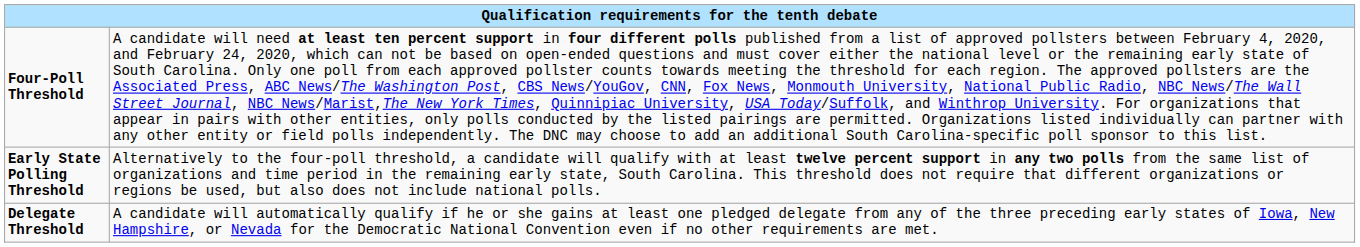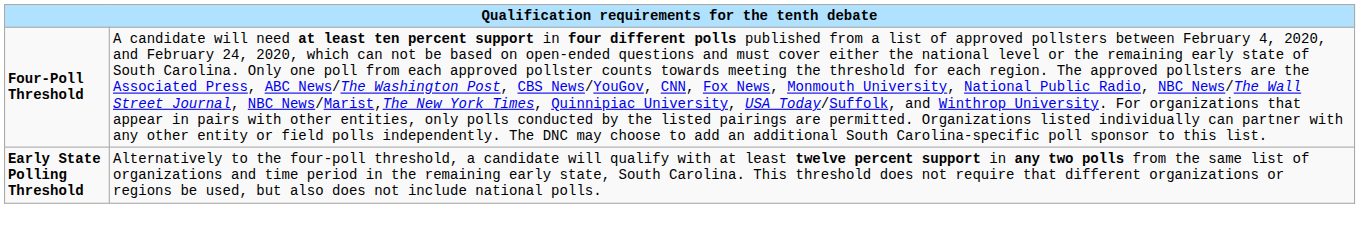 <table class="wikitable collapsible collapsed";">
 <tr>
 <th colspan="2" style="color:black; vertical-align:top; text-align:center; background-color:#B0E2FF;" class="table-no">Qualification requirements for the tenth debate</th>
 </tr>
 <tr>
 <td><strong>Four-Poll Threshold</strong></td>
 <td>A candidate will need <strong>at least ten percent support</strong> in <strong>four different polls</strong> published from a list of approved pollsters between February 4, 2020, and February 24, 2020, which can not be based on open-ended questions and must cover either the national level or the remaining early state of South Carolina. Only one poll from each approved pollster counts towards meeting the threshold for each region. The approved pollsters are the <a href='#'>Associated Press</a>, <a href='#'>ABC News</a>/<em><a href='#'>The Washington Post</a></em>, <a href='#'>CBS News</a>/<a href='#'>YouGov</a>, <a href='#'>CNN</a>, <a href='#'>Fox News</a>, <a href='#'>Monmouth University</a>, <a href='#'>National Public Radio</a>, <a href='#'>NBC News</a>/<em><a href='#'>The Wall Street Journal</a></em>, <a href='#'>NBC News</a>/<a href='#'>Marist</a>,<em><a href='#'>The New York Times</a></em>, <a href='#'>Quinnipiac University</a>, <em><a href='#'>USA Today</a></em>/<a href='#'>Suffolk</a>, and <a href='#'>Winthrop University</a>. For organizations that appear in pairs with other entities, only polls conducted by the listed pairings are permitted. Organizations listed individually can partner with any other entity or field polls independently.  The DNC may choose to add an additional South Carolina-specific poll sponsor to this list.</td>
 </tr>
 <tr>
 <td><strong>Early State Polling Threshold</strong></td>
 <td>Alternatively to the four-poll threshold, a candidate will qualify with at least <strong>twelve percent support</strong> in <strong>any two polls</strong> from the same list of organizations and time period in the remaining early state, South Carolina. This threshold does not require that different organizations or regions be used, but also does not include national polls.</td>
 </tr>
-<tr>
-<td><strong>Delegate Threshold</strong></td>
-<td>A candidate will automatically qualify if he or she gains at least one pledged delegate from any of the three preceding early states of <a href='#'>Iowa</a>, <a href='#'>New Hampshire</a>, or <a href='#'>Nevada</a> for the Democratic National Convention even if no other requirements are met.</td>
-</tr>
 </table>
